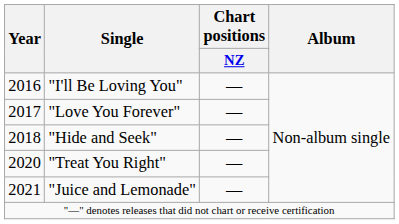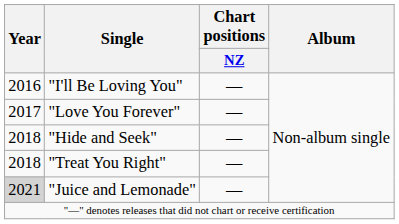 <table class="wikitable" style="text-align:center;">
 <tr>
 <th rowspan="2">Year</th>
 <th rowspan="2">Single</th>
 <th>Chart positions</th>
 <th rowspan="2">Album</th>
 </tr>
 <tr style="font-size:90%;">
 <th width="40"><a href='#'>NZ</a></th>
 </tr>
 <tr>
 <td>2016</td>
 <td align="left">"I'll Be Loving You"</td>
 <td style="text-align:center;">—</td>
 <td rowspan="5">Non-album single</td>
 </tr>
 <tr>
 <td>2017</td>
 <td align="left">"Love You Forever"</td>
 <td style="text-align:center;">—</td>
 </tr>
 <tr>
 <td>2018</td>
 <td align="left">"Hide and Seek"</td>
 <td style="text-align:center;">—</td>
 </tr>
 <tr>
-<td>2020</td>
+<td>2018</td>
 <td align="left">"Treat You Right"</td>
 <td style="text-align:center;">—</td>
 </tr>
 <tr>
-<td>2021</td>
+<td style="background: lightgrey;">2021</td>
 <td align="left">"Juice and Lemonade"</td>
 <td style="text-align:center;">—</td>
 </tr>
 <tr>
 <td colspan="5" style="text-align:center; font-size:8pt;">"—" denotes releases that did not chart or receive certification</td>
 </tr>
 </table>
